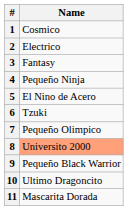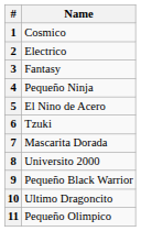 <table class="wikitable sortable">
 <tr>
 <th>#</th>
 <th>Name</th>
 </tr>
 <tr>
 <th>1</th>
 <td>Cosmico</td>
 </tr>
 <tr>
 <th>2</th>
 <td>Electrico</td>
 </tr>
 <tr>
 <th>3</th>
 <td>Fantasy</td>
 </tr>
 <tr>
 <th>4</th>
 <td>Pequeño Ninja</td>
 </tr>
 <tr>
 <th>5</th>
 <td>El Nino de Acero</td>
 </tr>
 <tr>
 <th>6</th>
 <td>Tzuki</td>
 </tr>
 <tr>
 <th>7</th>
-<td>Pequeño Olimpico</td>
+<td>Mascarita Dorada</td>
 </tr>
 <tr>
 <th>8</th>
-<td style="background: lightsalmon;">Universito 2000</td>
+<td>Universito 2000</td>
 </tr>
 <tr>
 <th>9</th>
 <td>Pequeño Black Warrior</td>
 </tr>
 <tr>
 <th>10</th>
 <td>Ultimo Dragoncito</td>
 </tr>
 <tr>
 <th>11</th>
-<td>Mascarita Dorada</td>
+<td>Pequeño Olimpico</td>
 </tr>
 </table>
